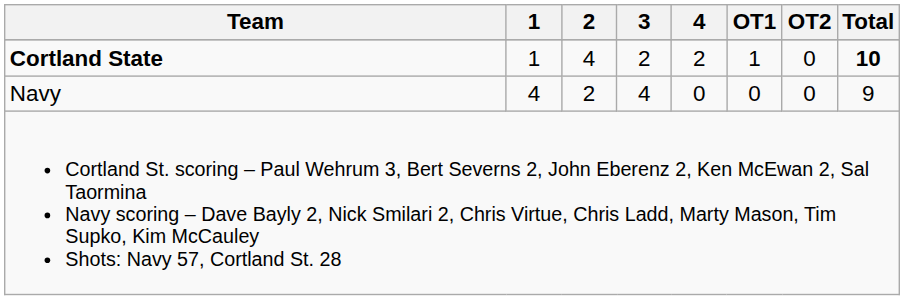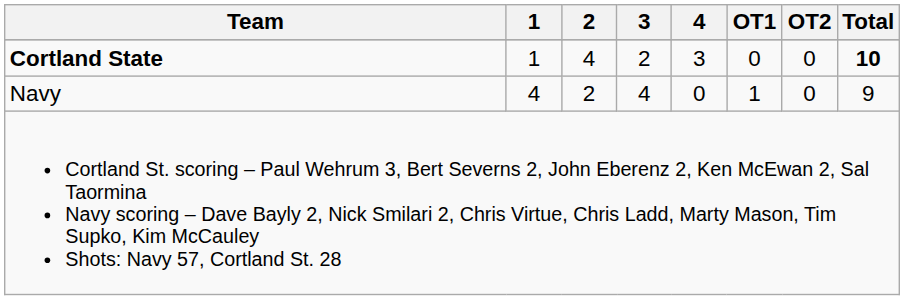 <table class="wikitable" style="text-align:center; max-width:40em">
 <tr>
 <th>Team</th>
 <th style="width:2em">1</th>
 <th style="width:2em">2</th>
 <th style="width:2em">3</th>
 <th style="width:2em">4</th>
 <th style="width:2em">OT1</th>
 <th style="width:2em">OT2</th>
 <th style="width:2em">Total</th>
 </tr>
 <tr>
 </tr>
 <tr>
 <td style="text-align:left"><strong>Cortland State</strong></td>
 <td>1</td>
 <td>4</td>
 <td>2</td>
-<td>2</td>
-<td>1</td>
+<td>3</td>
+<td>0</td>
 <td>0</td>
 <td><strong>10</strong></td>
 </tr>
 <tr>
 <td style="text-align:left">Navy</td>
 <td>4</td>
 <td>2</td>
 <td>4</td>
 <td>0</td>
-<td>0</td>
+<td>1</td>
 <td>0</td>
 <td>9</td>
 </tr>
 <tr>
 <td colspan=8 style="text-align:left; font-size:88%;"><br><ul><li>Cortland St. scoring – Paul Wehrum 3, Bert Severns 2, John Eberenz 2, Ken McEwan 2, Sal Taormina</li><li>Navy scoring – Dave Bayly 2, Nick Smilari 2, Chris Virtue, Chris Ladd, Marty Mason, Tim Supko, Kim McCauley</li><li>Shots: Navy 57, Cortland St. 28</li></ul></td>
 </tr>
 </table>
